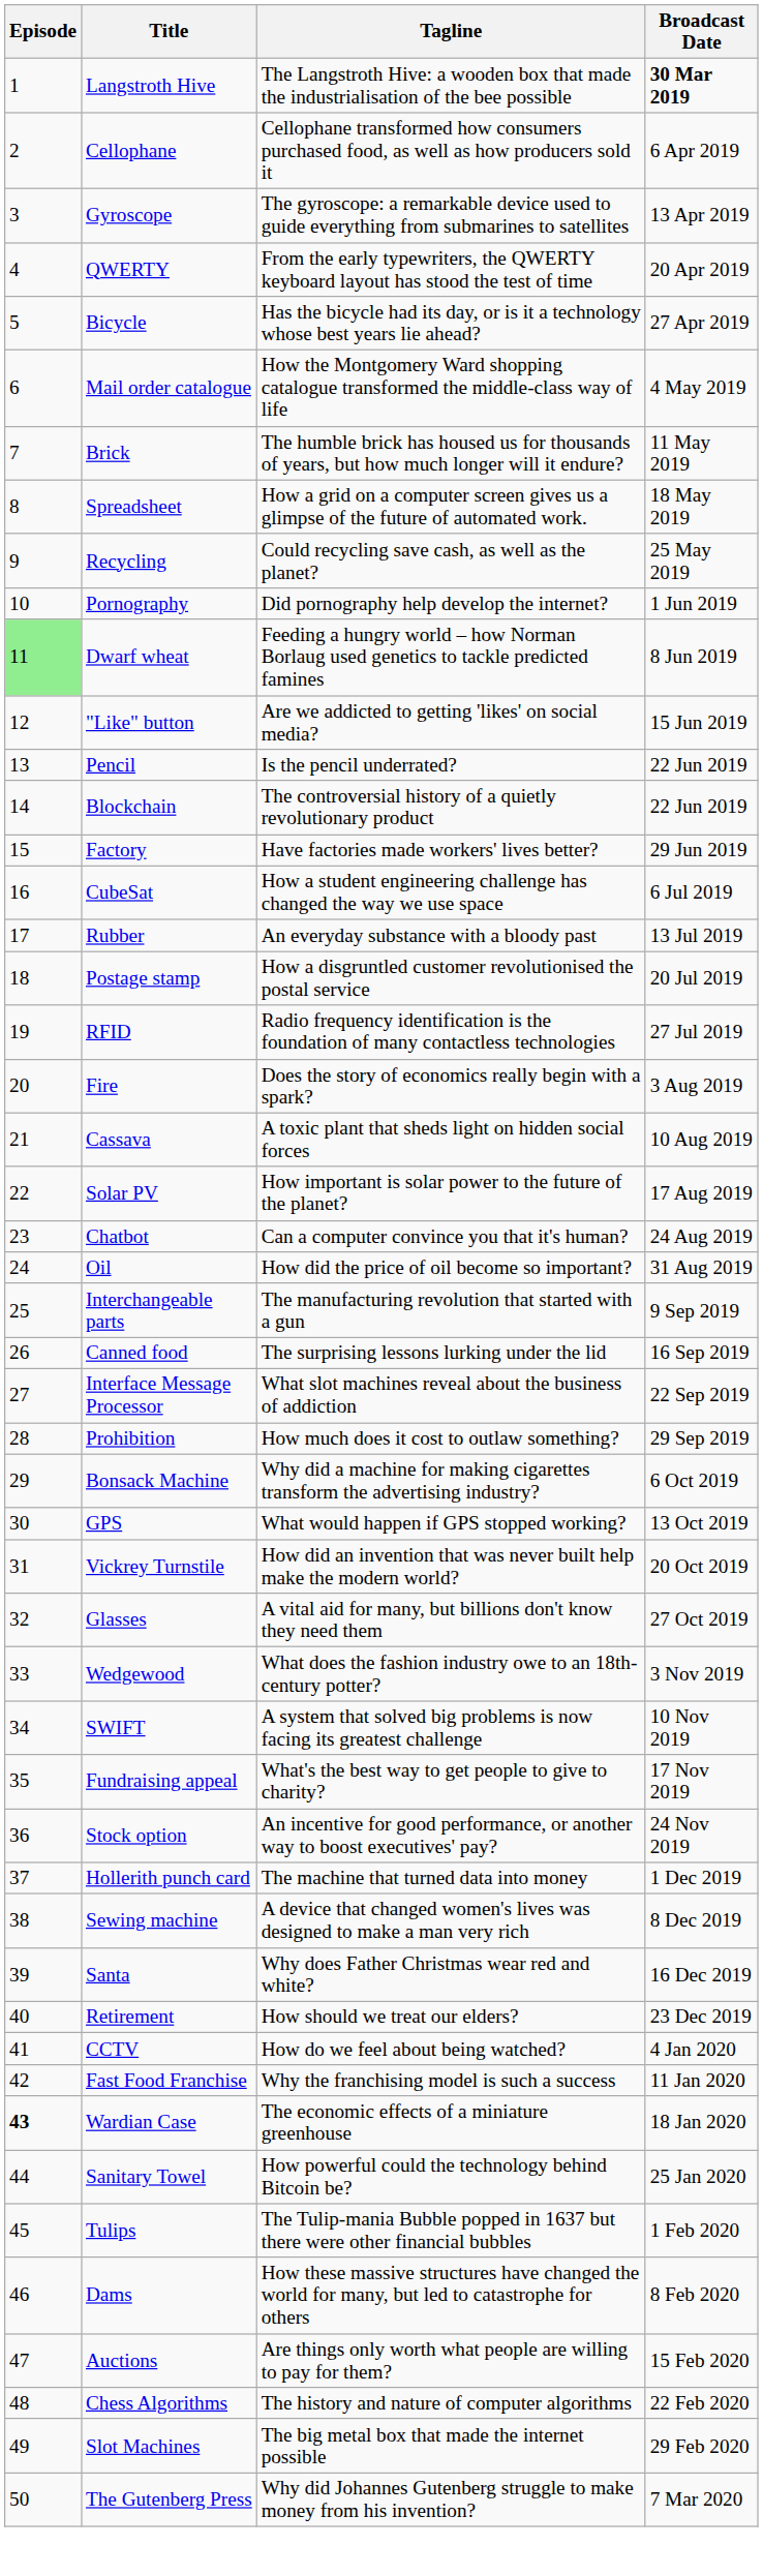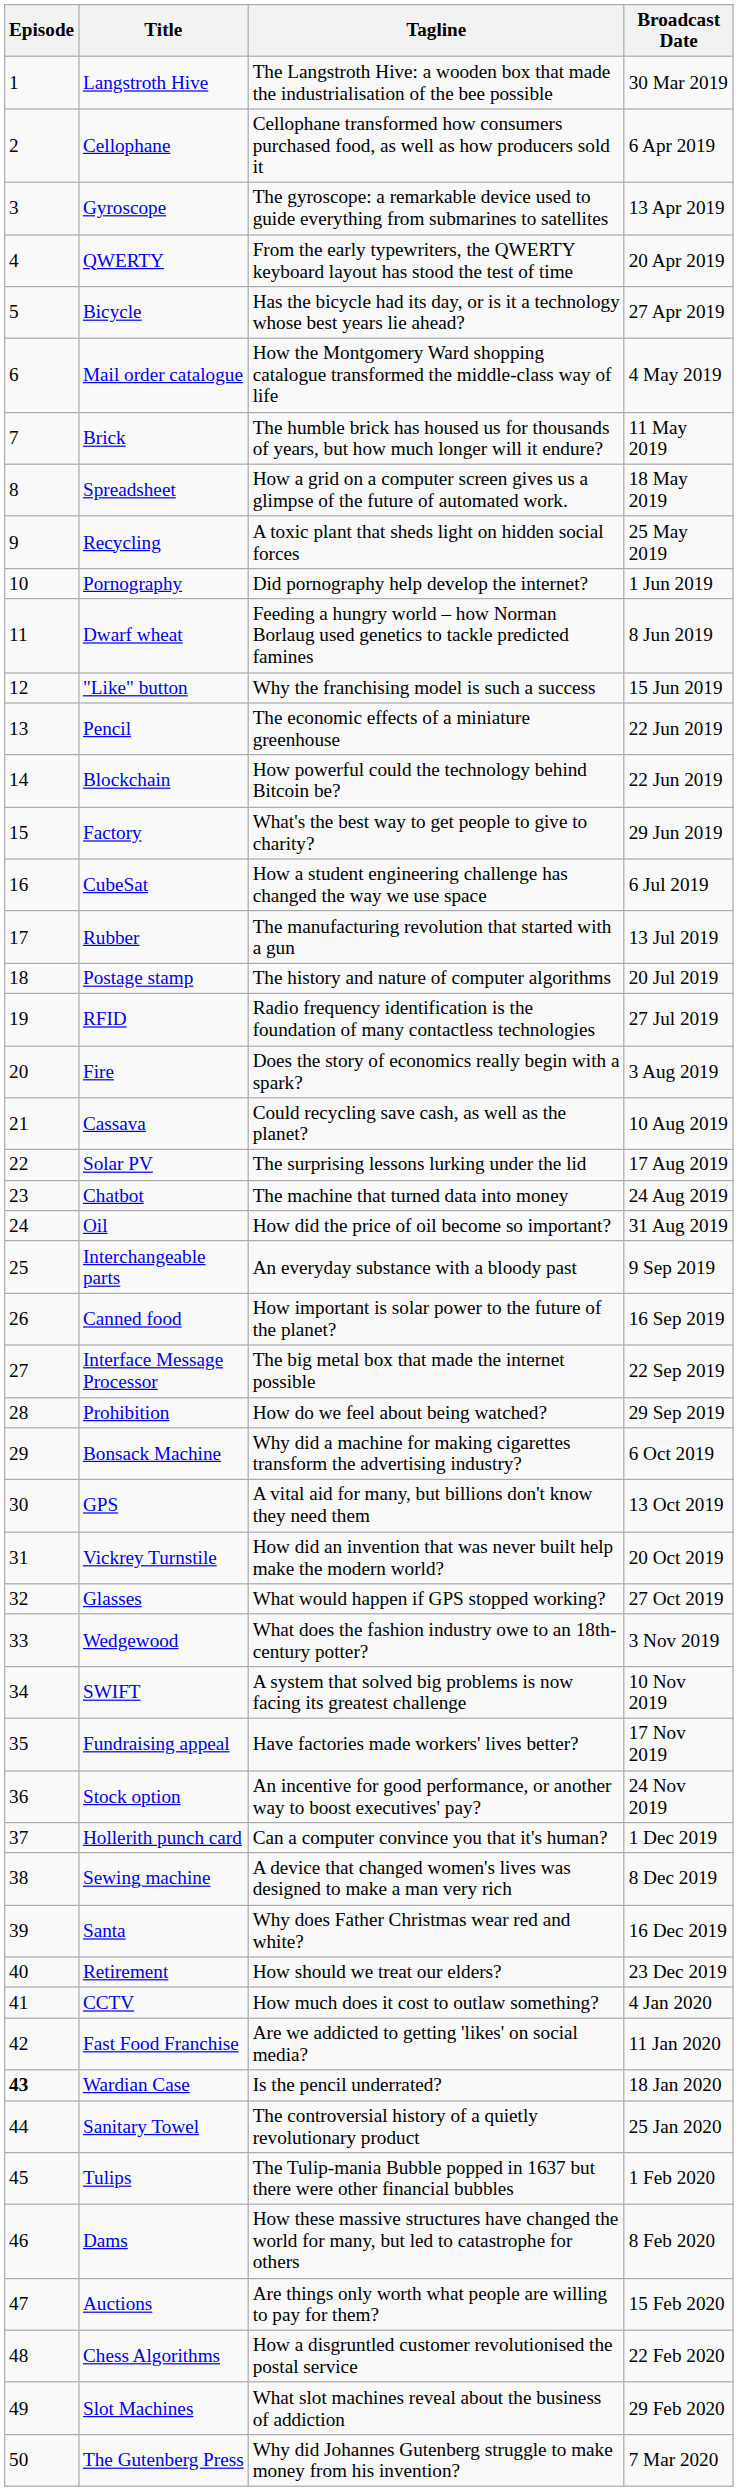 <table class="wikitable">
 <tr>
 <th scope="col">Episode</th>
 <th scope="col">Title</th>
 <th scope="col">Tagline</th>
 <th scope="col">Broadcast Date</th>
 </tr>
 <tr>
 <td>1</td>
 <td><a href='#'>Langstroth Hive</a></td>
 <td>The Langstroth Hive: a wooden box that made the industrialisation of the bee possible</td>
-<td><strong>30 Mar 2019</strong></td>
+<td>30 Mar 2019</td>
 </tr>
 <tr>
 <td>2</td>
 <td><a href='#'>Cellophane</a></td>
 <td>Cellophane transformed how consumers purchased food, as well as how producers sold it</td>
 <td>6 Apr 2019</td>
 </tr>
 <tr>
 <td>3</td>
 <td><a href='#'>Gyroscope</a></td>
 <td>The gyroscope: a remarkable device used to guide everything from submarines to satellites</td>
 <td>13 Apr 2019</td>
 </tr>
 <tr>
 <td>4</td>
 <td><a href='#'>QWERTY</a></td>
 <td>From the early typewriters, the QWERTY keyboard layout has stood the test of time</td>
 <td>20 Apr 2019</td>
 </tr>
 <tr>
 <td>5</td>
 <td><a href='#'>Bicycle</a></td>
 <td>Has the bicycle had its day, or is it a technology whose best years lie ahead?</td>
 <td>27 Apr 2019</td>
 </tr>
 <tr>
 <td>6</td>
 <td><a href='#'>Mail order catalogue</a></td>
 <td>How the Montgomery Ward shopping catalogue transformed the middle-class way of life</td>
 <td>4 May 2019</td>
 </tr>
 <tr>
 <td>7</td>
 <td><a href='#'>Brick</a></td>
 <td>The humble brick has housed us for thousands of years, but how much longer will it endure?</td>
 <td>11 May 2019</td>
 </tr>
 <tr>
 <td>8</td>
 <td><a href='#'>Spreadsheet</a></td>
 <td>How a grid on a computer screen gives us a glimpse of the future of automated work.</td>
 <td>18 May 2019</td>
 </tr>
 <tr>
 <td>9</td>
 <td><a href='#'>Recycling</a></td>
-<td>Could recycling save cash, as well as the planet?</td>
+<td>A toxic plant that sheds light on hidden social forces</td>
 <td>25 May 2019</td>
 </tr>
 <tr>
 <td>10</td>
 <td><a href='#'>Pornography</a></td>
 <td>Did pornography help develop the internet?</td>
 <td>1 Jun 2019</td>
 </tr>
 <tr>
-<td style="background: lightgreen;">11</td>
+<td>11</td>
 <td><a href='#'>Dwarf wheat</a></td>
 <td>Feeding a hungry world – how Norman Borlaug used genetics to tackle predicted famines</td>
 <td>8 Jun 2019</td>
 </tr>
 <tr>
 <td>12</td>
 <td><a href='#'>"Like" button</a></td>
-<td>Are we addicted to getting 'likes' on social media?</td>
+<td>Why the franchising model is such a success</td>
 <td>15 Jun 2019</td>
 </tr>
 <tr>
 <td>13</td>
 <td><a href='#'>Pencil</a></td>
-<td>Is the pencil underrated?</td>
+<td>The economic effects of a miniature greenhouse</td>
 <td>22 Jun 2019</td>
 </tr>
 <tr>
 <td>14</td>
 <td><a href='#'>Blockchain</a></td>
-<td>The controversial history of a quietly revolutionary product</td>
+<td>How powerful could the technology behind Bitcoin be?</td>
 <td>22 Jun 2019</td>
 </tr>
 <tr>
 <td>15</td>
 <td><a href='#'>Factory</a></td>
-<td>Have factories made workers' lives better?</td>
+<td>What's the best way to get people to give to charity?</td>
 <td>29 Jun 2019</td>
 </tr>
 <tr>
 <td>16</td>
 <td><a href='#'>CubeSat</a></td>
 <td>How a student engineering challenge has changed the way we use space</td>
 <td>6 Jul 2019</td>
 </tr>
 <tr>
 <td>17</td>
 <td><a href='#'>Rubber</a></td>
-<td>An everyday substance with a bloody past</td>
+<td>The manufacturing revolution that started with a gun</td>
 <td>13 Jul 2019</td>
 </tr>
 <tr>
 <td>18</td>
 <td><a href='#'>Postage stamp</a></td>
-<td>How a disgruntled customer revolutionised the postal service</td>
+<td>The history and nature of computer algorithms</td>
 <td>20 Jul 2019</td>
 </tr>
 <tr>
 <td>19</td>
 <td><a href='#'>RFID</a></td>
 <td>Radio frequency identification is the foundation of many contactless technologies</td>
 <td>27 Jul 2019</td>
 </tr>
 <tr>
 <td>20</td>
 <td><a href='#'>Fire</a></td>
 <td>Does the story of economics really begin with a spark?</td>
 <td>3 Aug 2019</td>
 </tr>
 <tr>
 <td>21</td>
 <td><a href='#'>Cassava</a></td>
-<td>A toxic plant that sheds light on hidden social forces</td>
+<td>Could recycling save cash, as well as the planet?</td>
 <td>10 Aug 2019</td>
 </tr>
 <tr>
 <td>22</td>
 <td><a href='#'>Solar PV</a></td>
-<td>How important is solar power to the future of the planet?</td>
+<td>The surprising lessons lurking under the lid</td>
 <td>17 Aug 2019</td>
 </tr>
 <tr>
 <td>23</td>
 <td><a href='#'>Chatbot</a></td>
-<td>Can a computer convince you that it's human?</td>
+<td>The machine that turned data into money</td>
 <td>24 Aug 2019</td>
 </tr>
 <tr>
 <td>24</td>
 <td><a href='#'>Oil</a></td>
 <td>How did the price of oil become so important?</td>
 <td>31 Aug 2019</td>
 </tr>
 <tr>
 <td>25</td>
 <td><a href='#'>Interchangeable parts</a></td>
-<td>The manufacturing revolution that started with a gun</td>
+<td>An everyday substance with a bloody past</td>
 <td>9 Sep 2019</td>
 </tr>
 <tr>
 <td>26</td>
 <td><a href='#'>Canned food</a></td>
-<td>The surprising lessons lurking under the lid</td>
+<td>How important is solar power to the future of the planet?</td>
 <td>16 Sep 2019</td>
 </tr>
 <tr>
 <td>27</td>
 <td><a href='#'>Interface Message Processor</a></td>
-<td>What slot machines reveal about the business of addiction</td>
+<td>The big metal box that made the internet possible</td>
 <td>22 Sep 2019</td>
 </tr>
 <tr>
 <td>28</td>
 <td><a href='#'>Prohibition</a></td>
-<td>How much does it cost to outlaw something?</td>
+<td>How do we feel about being watched?</td>
 <td>29 Sep 2019</td>
 </tr>
 <tr>
 <td>29</td>
 <td><a href='#'>Bonsack Machine</a></td>
 <td>Why did a machine for making cigarettes transform the advertising industry?</td>
 <td>6 Oct 2019</td>
 </tr>
 <tr>
 <td>30</td>
 <td><a href='#'>GPS</a></td>
-<td>What would happen if GPS stopped working?</td>
+<td>A vital aid for many, but billions don't know they need them</td>
 <td>13 Oct 2019</td>
 </tr>
 <tr>
 <td>31</td>
 <td><a href='#'>Vickrey Turnstile</a></td>
 <td>How did an invention that was never built help make the modern world?</td>
 <td>20 Oct 2019</td>
 </tr>
 <tr>
 <td>32</td>
 <td><a href='#'>Glasses</a></td>
-<td>A vital aid for many, but billions don't know they need them</td>
+<td>What would happen if GPS stopped working?</td>
 <td>27 Oct 2019</td>
 </tr>
 <tr>
 <td>33</td>
 <td><a href='#'>Wedgewood</a></td>
 <td>What does the fashion industry owe to an 18th-century potter?</td>
 <td>3 Nov 2019</td>
 </tr>
 <tr>
 <td>34</td>
 <td><a href='#'>SWIFT</a></td>
 <td>A system that solved big problems is now facing its greatest challenge</td>
 <td>10 Nov 2019</td>
 </tr>
 <tr>
 <td>35</td>
 <td><a href='#'>Fundraising appeal</a></td>
-<td>What's the best way to get people to give to charity?</td>
+<td>Have factories made workers' lives better?</td>
 <td>17 Nov 2019</td>
 </tr>
 <tr>
 <td>36</td>
 <td><a href='#'>Stock option</a></td>
 <td>An incentive for good performance, or another way to boost executives' pay?</td>
 <td>24 Nov 2019</td>
 </tr>
 <tr>
 <td>37</td>
 <td><a href='#'>Hollerith punch card</a></td>
-<td>The machine that turned data into money</td>
+<td>Can a computer convince you that it's human?</td>
 <td>1 Dec 2019</td>
 </tr>
 <tr>
 <td>38</td>
 <td><a href='#'>Sewing machine</a></td>
 <td>A device that changed women's lives was designed to make a man very rich</td>
 <td>8 Dec 2019</td>
 </tr>
 <tr>
 <td>39</td>
 <td><a href='#'>Santa</a></td>
 <td>Why does Father Christmas wear red and white?</td>
 <td>16 Dec 2019</td>
 </tr>
 <tr>
 <td>40</td>
 <td><a href='#'>Retirement</a></td>
 <td>How should we treat our elders?</td>
 <td>23 Dec 2019</td>
 </tr>
 <tr>
 <td>41</td>
 <td><a href='#'>CCTV</a></td>
-<td>How do we feel about being watched?</td>
+<td>How much does it cost to outlaw something?</td>
 <td>4 Jan 2020</td>
 </tr>
 <tr>
 <td>42</td>
 <td><a href='#'>Fast Food Franchise</a></td>
-<td>Why the franchising model is such a success</td>
+<td>Are we addicted to getting 'likes' on social media?</td>
 <td>11 Jan 2020</td>
 </tr>
 <tr>
 <td><strong>43</strong></td>
 <td><a href='#'>Wardian Case</a></td>
-<td>The economic effects of a miniature greenhouse</td>
+<td>Is the pencil underrated?</td>
 <td>18 Jan 2020</td>
 </tr>
 <tr>
 <td>44</td>
 <td><a href='#'>Sanitary Towel</a></td>
-<td>How powerful could the technology behind Bitcoin be?</td>
+<td>The controversial history of a quietly revolutionary product</td>
 <td>25 Jan 2020</td>
 </tr>
 <tr>
 <td>45</td>
 <td><a href='#'>Tulips</a></td>
 <td>The Tulip-mania Bubble popped in 1637 but there were other financial bubbles</td>
 <td>1 Feb 2020</td>
 </tr>
 <tr>
 <td>46</td>
 <td><a href='#'>Dams</a></td>
 <td>How these massive structures have changed the world for many, but led to catastrophe for others</td>
 <td>8 Feb 2020</td>
 </tr>
 <tr>
 <td>47</td>
 <td><a href='#'>Auctions</a></td>
 <td>Are things only worth what people are willing to pay for them?</td>
 <td>15 Feb 2020</td>
 </tr>
 <tr>
 <td>48</td>
 <td><a href='#'>Chess Algorithms</a></td>
-<td>The history and nature of computer algorithms</td>
+<td>How a disgruntled customer revolutionised the postal service</td>
 <td>22 Feb 2020</td>
 </tr>
 <tr>
 <td>49</td>
 <td><a href='#'>Slot Machines</a></td>
-<td>The big metal box that made the internet possible</td>
+<td>What slot machines reveal about the business of addiction</td>
 <td>29 Feb 2020</td>
 </tr>
 <tr>
 <td>50</td>
 <td><a href='#'>The Gutenberg Press</a></td>
 <td>Why did Johannes Gutenberg struggle to make money from his invention?</td>
 <td>7 Mar 2020</td>
 </tr>
 </table>
